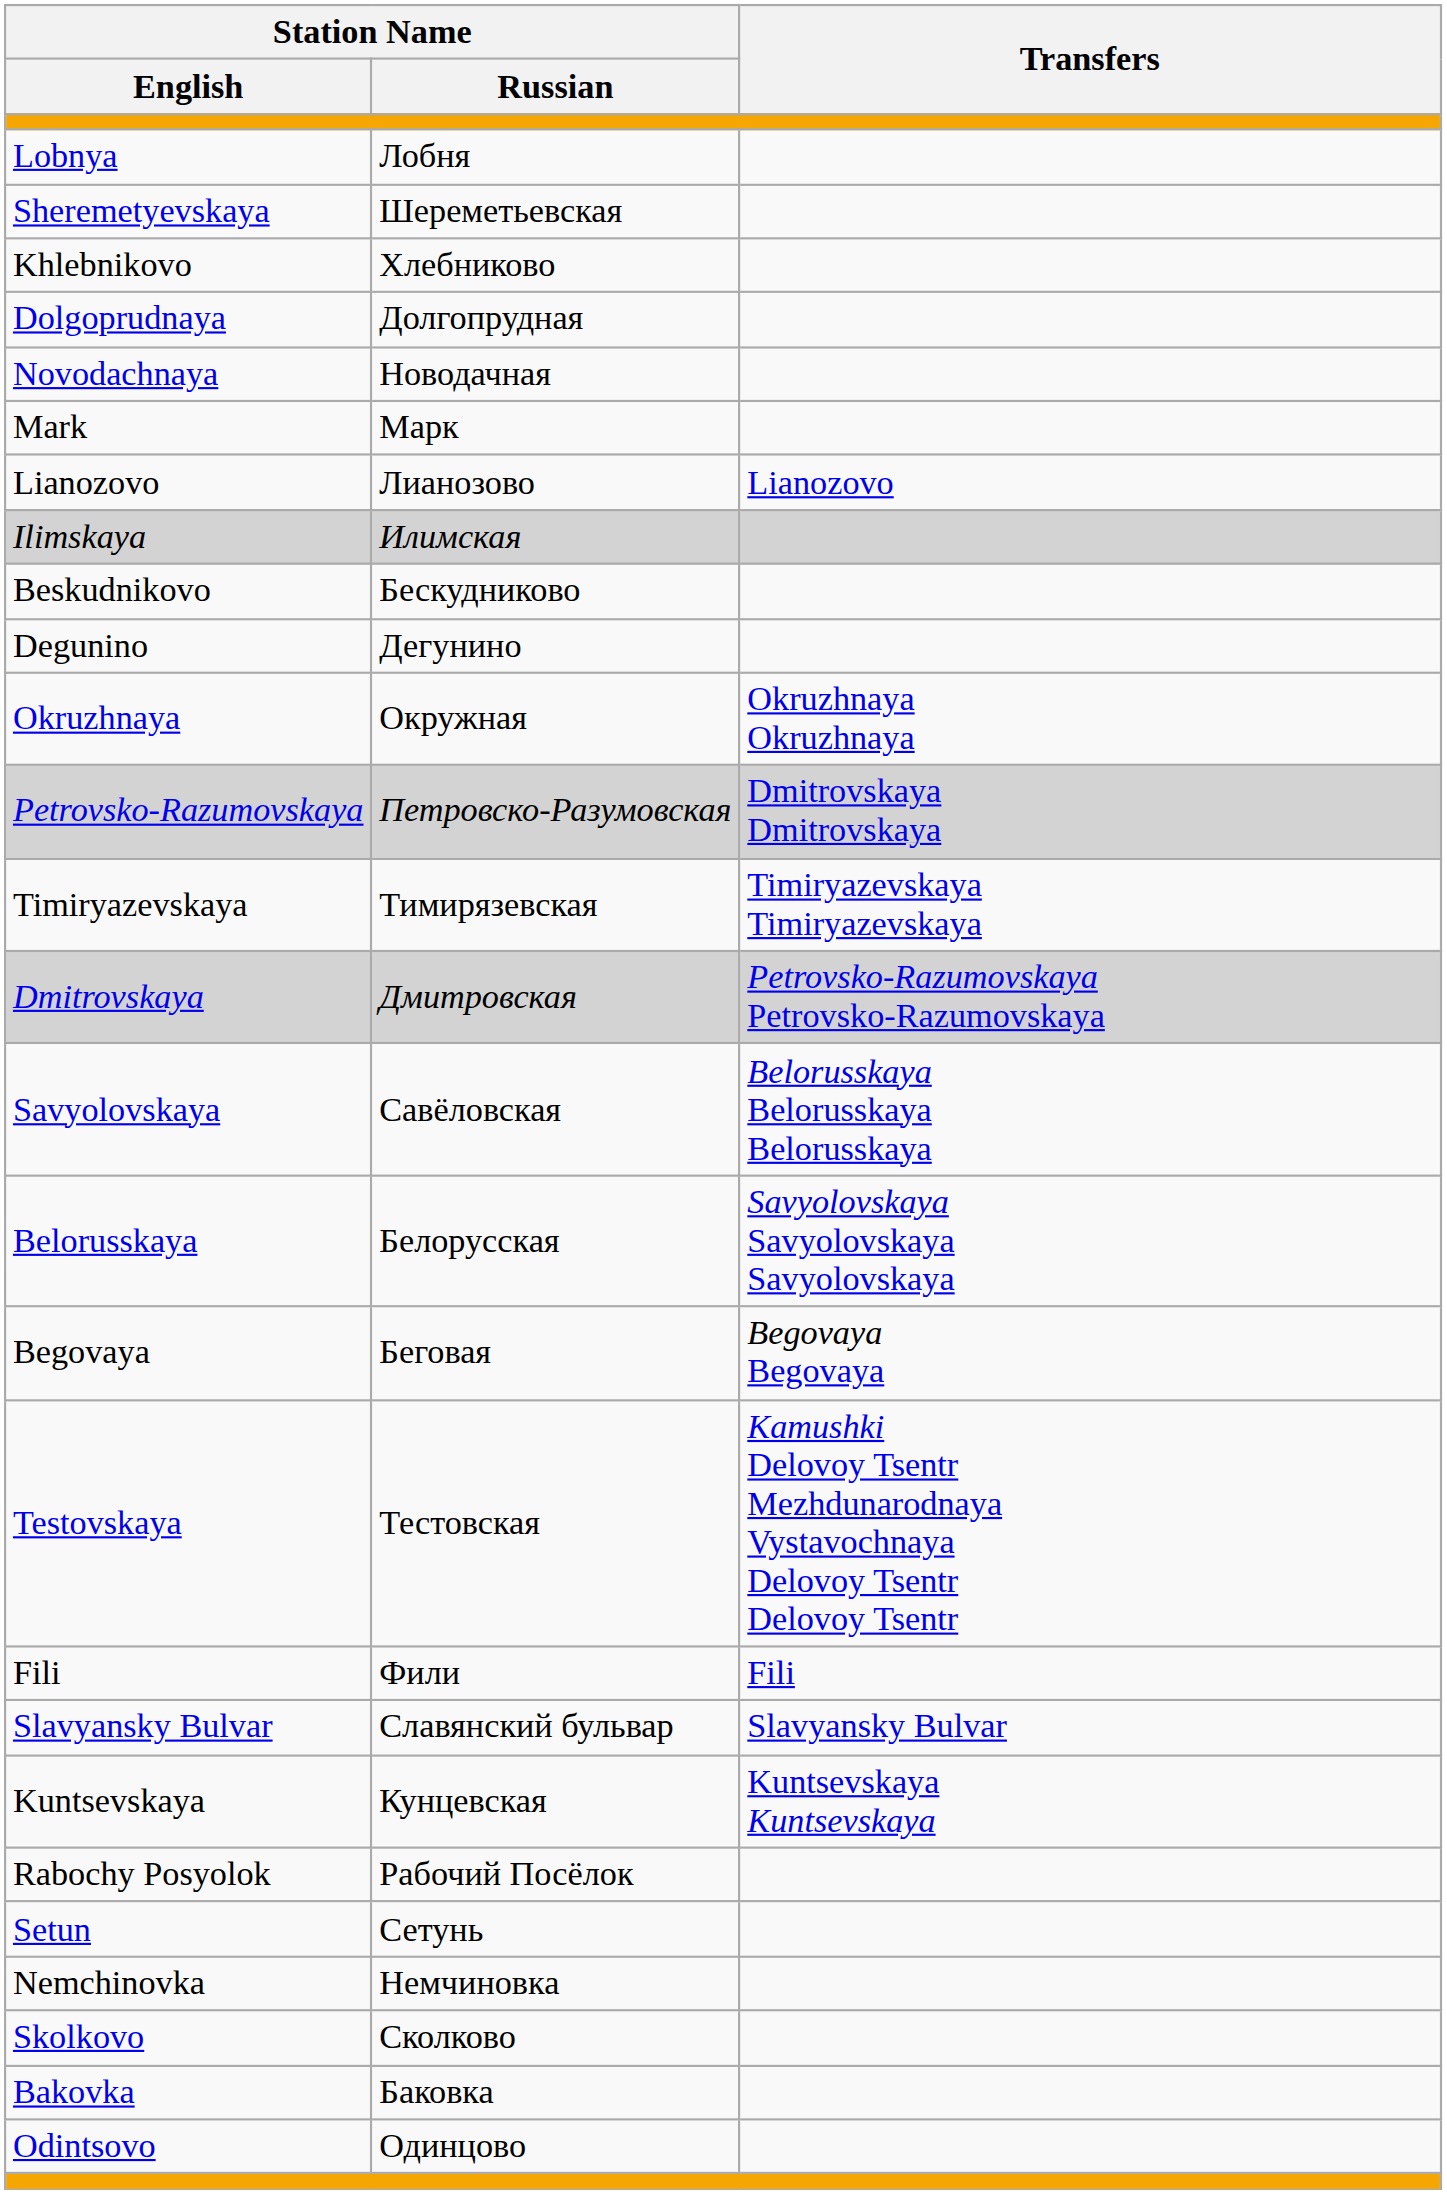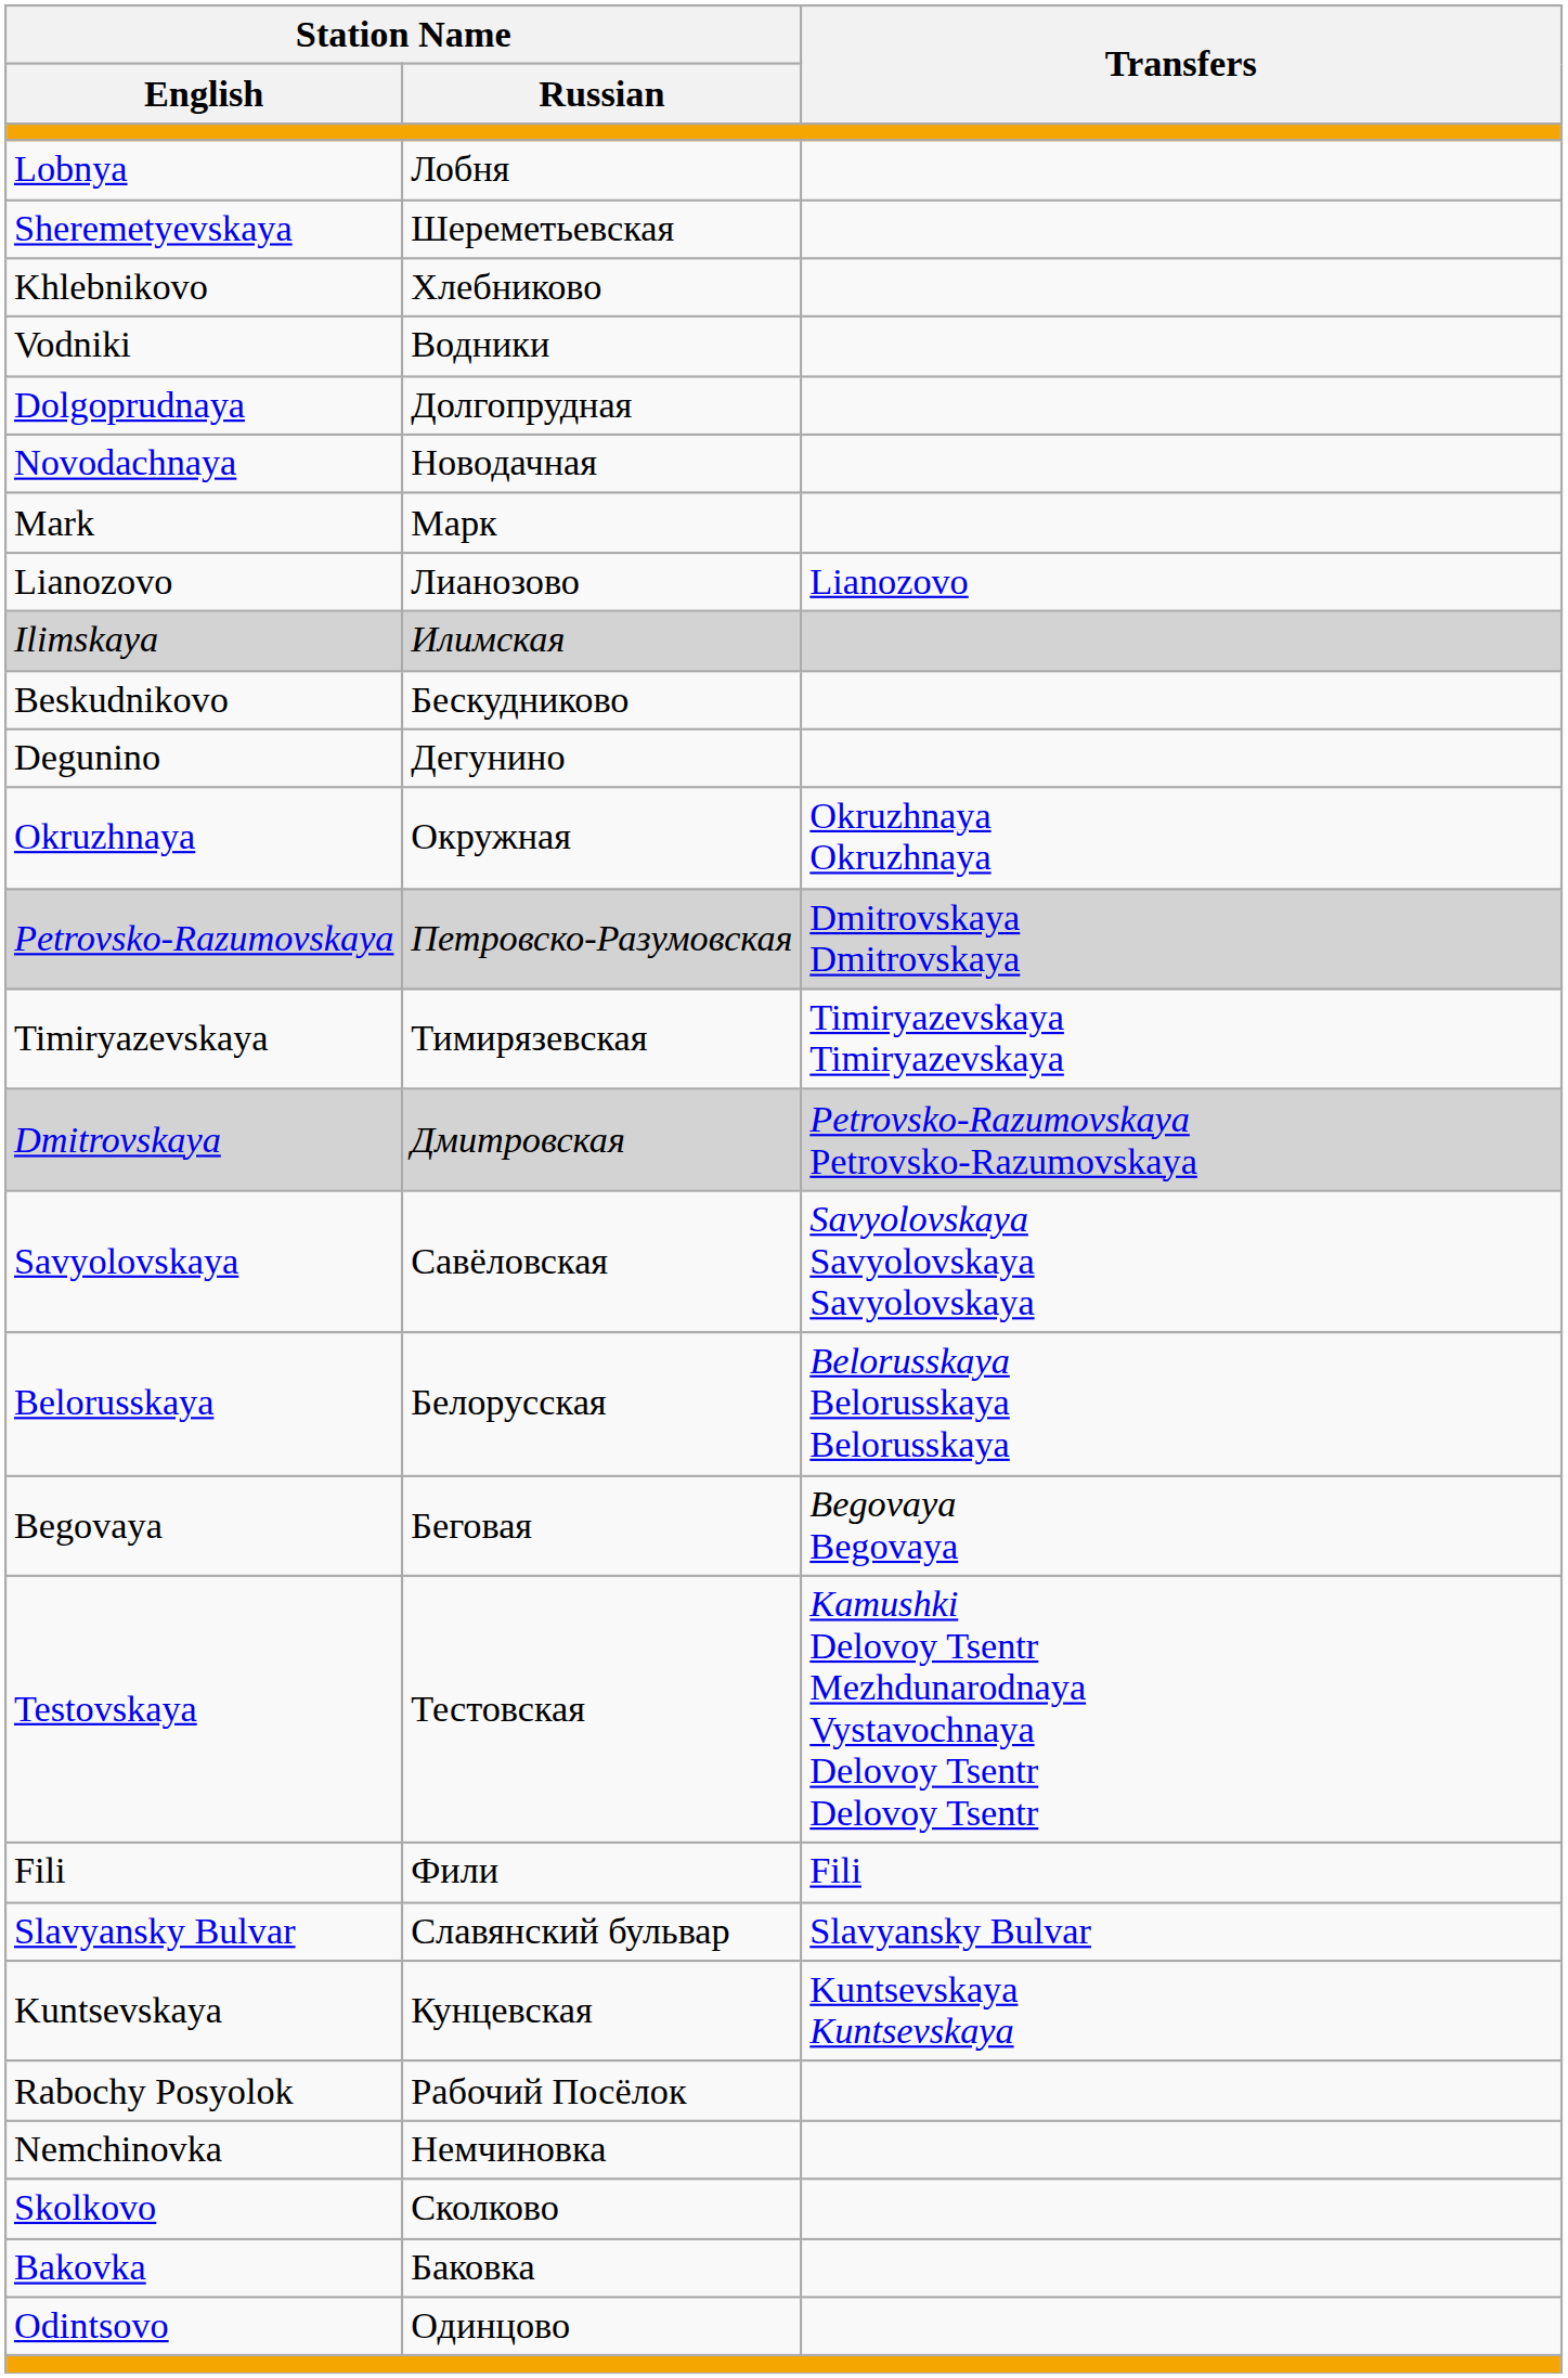 <table class="wikitable">
 <tr>
 <th colspan="2" style="min-width: 165px;">Station Name</th>
 <th rowspan="2" style="min-width: 320px;">Transfers</th>
 </tr>
 <tr>
 <th>English</th>
 <th>Russian</th>
 </tr>
 <tr style="background: #f6a600; height: 2pt">
 <td colspan="3"></td>
 </tr>
 <tr>
 <td><a href='#'>Lobnya</a></td>
 <td>Лобня</td>
 <td></td>
 </tr>
 <tr>
 <td><a href='#'>Sheremetyevskaya</a></td>
 <td>Шереметьевская</td>
 <td></td>
 </tr>
 <tr>
 <td>Khlebnikovo</td>
 <td>Хлебниково</td>
+<td></td>
+</tr>
+<tr>
+<td>Vodniki</td>
+<td>Водники</td>
 <td></td>
 </tr>
 <tr>
 <td><a href='#'>Dolgoprudnaya</a></td>
 <td>Долгопрудная</td>
 <td></td>
 </tr>
 <tr>
 <td><a href='#'>Novodachnaya</a></td>
 <td>Новодачная</td>
 <td></td>
 </tr>
 <tr>
 <td>Mark</td>
 <td>Марк</td>
 <td></td>
 </tr>
 <tr>
 <td>Lianozovo</td>
 <td>Лианозово</td>
 <td> <a href='#'>Lianozovo</a></td>
 </tr>
 <tr bgcolor="lightgrey">
 <td><em>Ilimskaya</em></td>
 <td><em>Илимская</em></td>
 <td></td>
 </tr>
 <tr>
 <td>Beskudnikovo</td>
 <td>Бескудниково</td>
 <td></td>
 </tr>
 <tr>
 <td>Degunino</td>
 <td>Дегунино</td>
 <td></td>
 </tr>
 <tr>
 <td><a href='#'>Okruzhnaya</a></td>
 <td>Окружная</td>
 <td> <a href='#'>Okruzhnaya</a> <br>  <a href='#'>Okruzhnaya</a></td>
 </tr>
 <tr bgcolor="lightgrey">
 <td><em><a href='#'>Petrovsko-Razumovskaya</a></em></td>
 <td><em>Петровско-Разумовская</em></td>
 <td> <a href='#'>Dmitrovskaya</a> <br>  <a href='#'>Dmitrovskaya</a></td>
 </tr>
 <tr>
 <td>Timiryazevskaya</td>
 <td>Тимирязевская</td>
 <td> <a href='#'>Timiryazevskaya</a> <br>  <a href='#'>Timiryazevskaya</a></td>
 </tr>
 <tr bgcolor="lightgrey">
 <td><em><a href='#'>Dmitrovskaya</a></em></td>
 <td><em>Дмитровская</em></td>
 <td> <em><a href='#'>Petrovsko-Razumovskaya</a> </em> <br>   <a href='#'>Petrovsko-Razumovskaya</a></td>
 </tr>
 <tr>
 <td><a href='#'>Savyolovskaya</a></td>
 <td>Савёловская</td>
-<td> <em><a href='#'>Belorusskaya</a></em> <br>  <a href='#'>Belorusskaya</a> <br>  <a href='#'>Belorusskaya</a></td>
+<td> <em><a href='#'>Savyolovskaya</a></em> <br>  <a href='#'>Savyolovskaya</a> <br>  <a href='#'>Savyolovskaya</a></td>
 </tr>
 <tr>
 <td><a href='#'>Belorusskaya</a></td>
 <td>Белорусская</td>
-<td> <em><a href='#'>Savyolovskaya</a></em> <br>  <a href='#'>Savyolovskaya</a> <br>  <a href='#'>Savyolovskaya</a></td>
+<td> <em><a href='#'>Belorusskaya</a></em> <br>  <a href='#'>Belorusskaya</a> <br>  <a href='#'>Belorusskaya</a></td>
 </tr>
 <tr>
 <td>Begovaya</td>
 <td>Беговая</td>
 <td> <em>Begovaya</em> <br>  <a href='#'>Begovaya</a></td>
 </tr>
 <tr>
 <td><a href='#'>Testovskaya</a></td>
 <td>Тестовская</td>
 <td> <em><a href='#'>Kamushki</a></em> <br>  <a href='#'>Delovoy Tsentr</a> <br>  <a href='#'>Mezhdunarodnaya</a><br>  <a href='#'>Vystavochnaya</a><br> <a href='#'>Delovoy Tsentr</a><br> <a href='#'>Delovoy Tsentr</a></td>
 </tr>
 <tr>
 <td>Fili</td>
 <td>Фили</td>
 <td> <a href='#'>Fili</a></td>
 </tr>
 <tr>
 <td><a href='#'>Slavyansky Bulvar</a></td>
 <td>Славянский бульвар</td>
 <td> <a href='#'>Slavyansky Bulvar</a></td>
 </tr>
 <tr>
 <td>Kuntsevskaya</td>
 <td>Кунцевская</td>
 <td>  <a href='#'>Kuntsevskaya</a> <br>  <em><a href='#'>Kuntsevskaya</a></em></td>
 </tr>
 <tr>
 <td>Rabochy Posyolok</td>
 <td>Рабочий Посёлок</td>
 <td></td>
 </tr>
 <tr>
-<td><a href='#'>Setun</a></td>
-<td>Сетунь</td>
-<td></td>
-</tr>
-<tr>
 <td>Nemchinovka</td>
 <td>Немчиновка</td>
 <td></td>
 </tr>
 <tr>
 <td><a href='#'>Skolkovo</a></td>
 <td>Сколково</td>
 <td></td>
 </tr>
 <tr>
 <td><a href='#'>Bakovka</a></td>
 <td>Баковка</td>
 <td></td>
 </tr>
 <tr>
 <td><a href='#'>Odintsovo</a></td>
 <td>Одинцово</td>
 <td></td>
 </tr>
 <tr style="background: #f6a600; height: 2pt">
 <td colspan="3"></td>
 </tr>
 </table>
